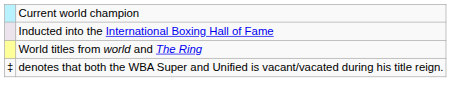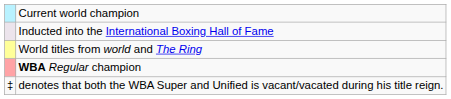 <table class="wikitable">
 <tr>
 <td bgcolor=#B9F2FF width=5px></td>
 <td>Current world champion</td>
 </tr>
 <tr>
 <td bgcolor=#ece4ec width=5px></td>
 <td>Inducted into the <a href='#'>International Boxing Hall of Fame</a></td>
 </tr>
 <tr>
 <td bgcolor=#FFFF99 width=5px></td>
 <td>World titles from <em>world</em> and <em><a href='#'>The Ring</a></em></td>
 </tr>
 <tr>
+<td style="background:#ffa3a6; width:5px;"></td>
+<td><strong>WBA</strong> <em>Regular</em> champion</td>
+</tr>
+<tr>
 <td>‡</td>
 <td>denotes that both the WBA Super and Unified is vacant/vacated during his title reign.</td>
 </tr>
 </table>
